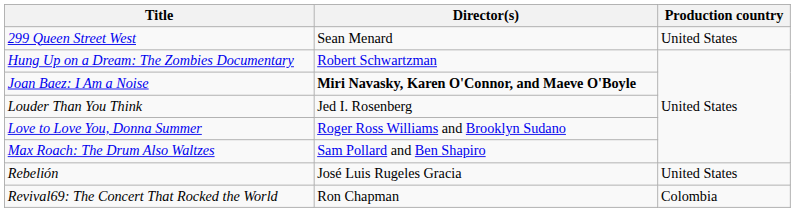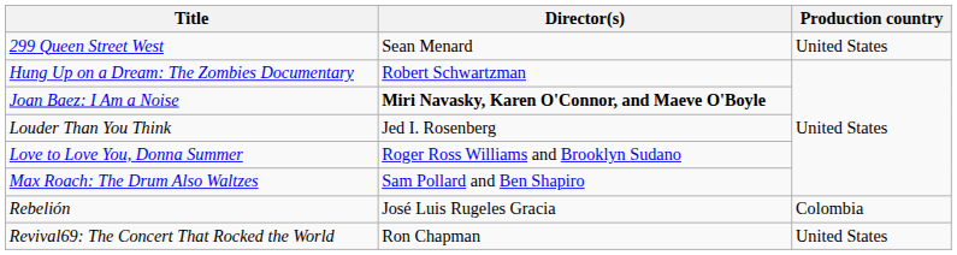 <table class="wikitable plainrowheaders" style="width:100%; margin-bottom:4px">
 <tr>
 <th scope="col">Title</th>
 <th scope="col">Director(s)</th>
 <th scope="col">Production country</th>
 </tr>
 <tr>
 <td><em><a href='#'>299 Queen Street West</a></em></td>
 <td>Sean Menard</td>
 <td>United States</td>
 </tr>
 <tr>
 <td><em><a href='#'>Hung Up on a Dream: The Zombies Documentary</a></em></td>
 <td><a href='#'>Robert Schwartzman</a></td>
 <td rowspan="5">United States</td>
 </tr>
 <tr>
 <td><em><a href='#'>Joan Baez: I Am a Noise</a></em></td>
 <td><strong>Miri Navasky, Karen O'Connor, and Maeve O'Boyle</strong></td>
 </tr>
 <tr>
 <td><em>Louder Than You Think</em></td>
 <td>Jed I. Rosenberg</td>
 </tr>
 <tr>
 <td><em><a href='#'>Love to Love You, Donna Summer</a></em></td>
 <td><a href='#'>Roger Ross Williams</a> and <a href='#'>Brooklyn Sudano</a></td>
 </tr>
 <tr>
 <td><em><a href='#'>Max Roach: The Drum Also Waltzes</a></em></td>
 <td><a href='#'>Sam Pollard</a> and <a href='#'>Ben Shapiro</a></td>
 </tr>
 <tr>
 <td><em>Rebelión</em></td>
 <td>José Luis Rugeles Gracia</td>
-<td>United States</td>
+<td>Colombia</td>
 </tr>
 <tr>
 <td><em>Revival69: The Concert That Rocked the World</em></td>
 <td>Ron Chapman</td>
-<td>Colombia</td>
+<td>United States</td>
 </tr>
 </table>
